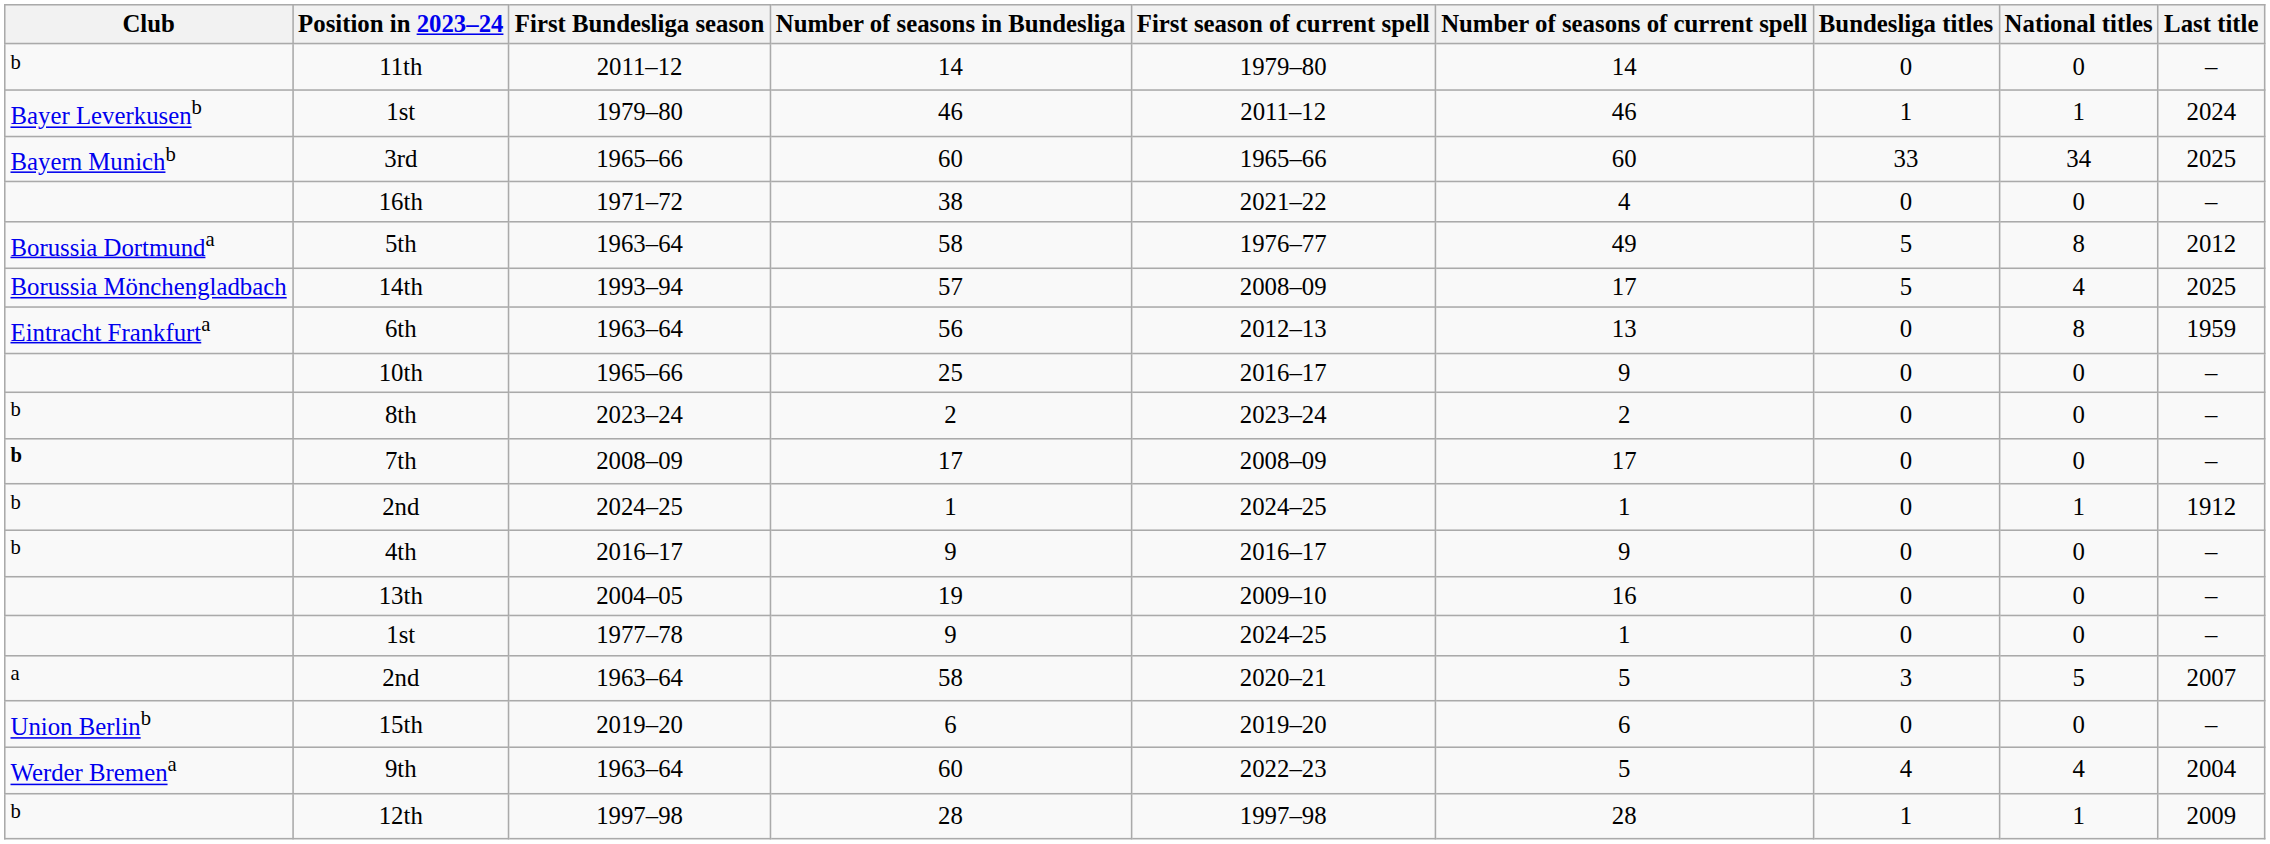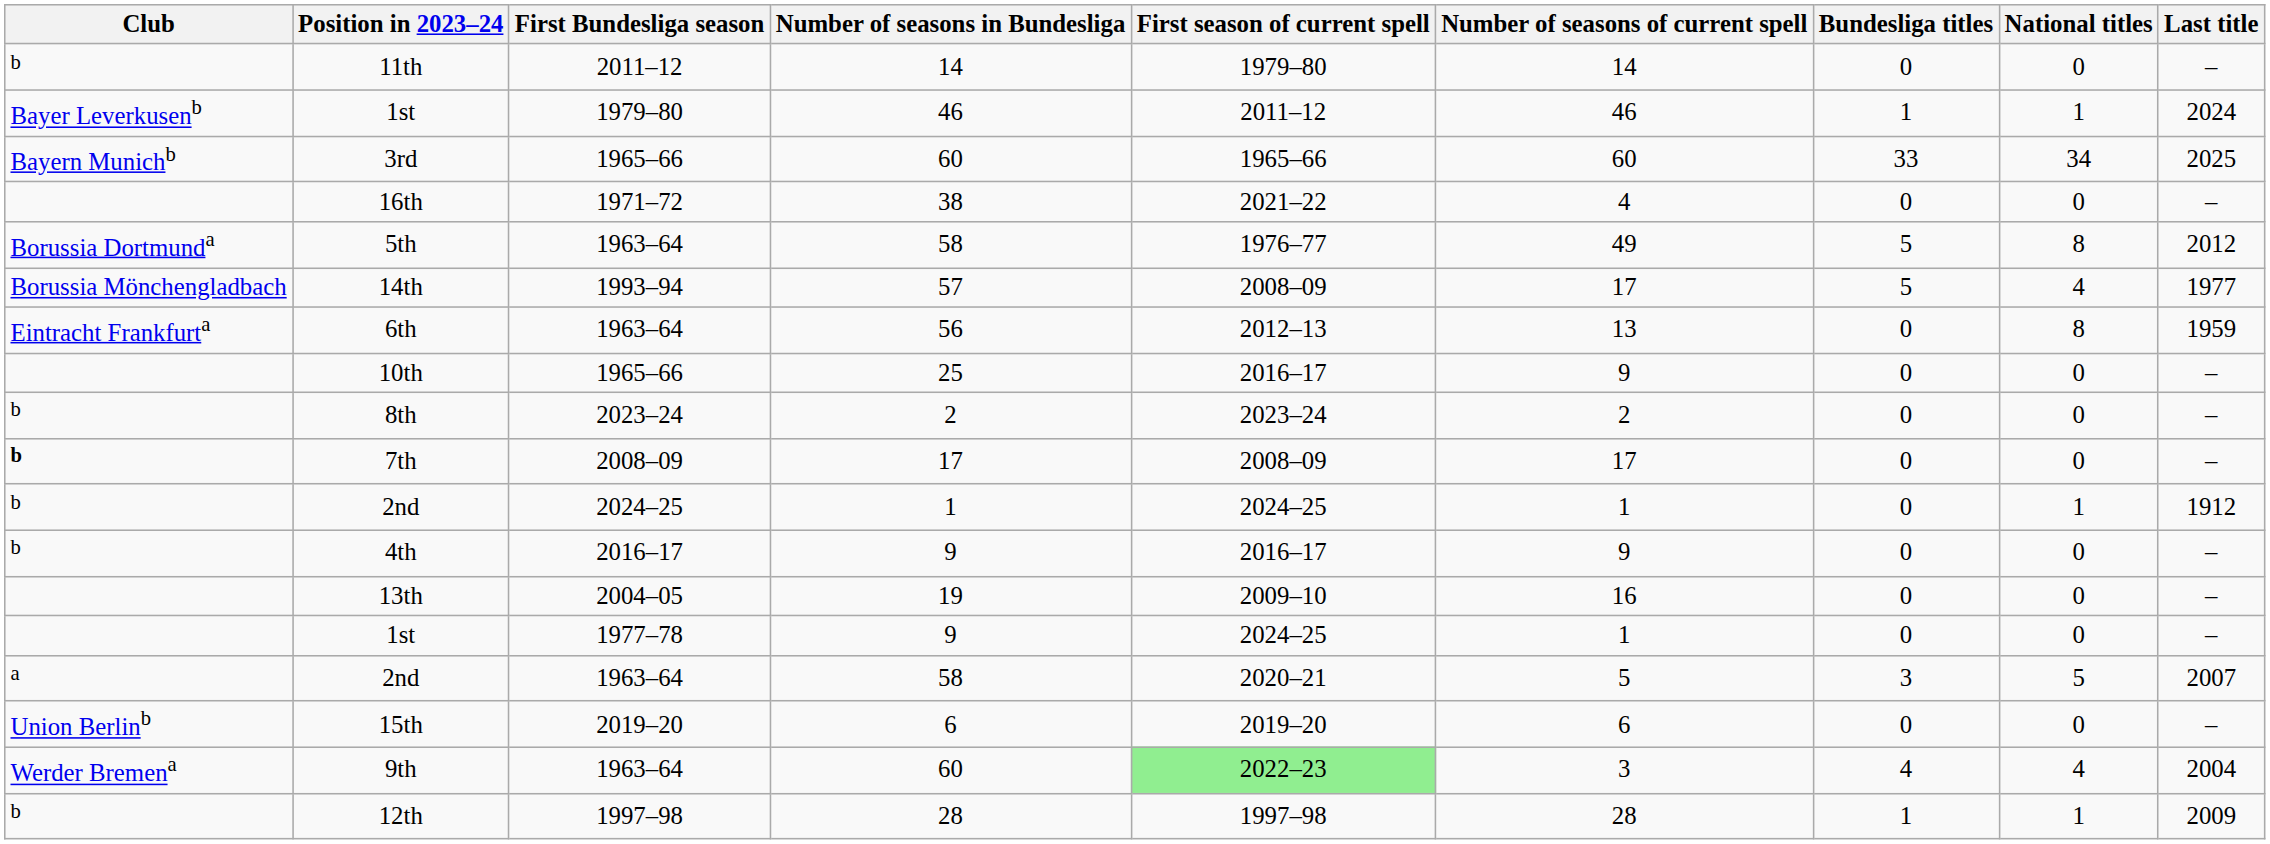 <table class="wikitable sortable" style="text-align:center;">
 <tr>
 <th>Club</th>
 <th>Position in <a href='#'>2023–24</a></th>
 <th>First Bundesliga season</th>
 <th>Number of seasons in Bundesliga</th>
 <th>First season of current spell</th>
 <th>Number of seasons of current spell</th>
 <th>Bundesliga titles</th>
 <th>National titles</th>
 <th>Last title</th>
 </tr>
 <tr>
 <td style="text-align:left;"><sup>b</sup></td>
 <td>11th</td>
 <td>2011–12</td>
 <td>14</td>
 <td>1979–80</td>
 <td>14</td>
 <td>0</td>
 <td>0</td>
 <td>–</td>
 </tr>
 <tr>
 <td style="text-align:left;"><a href='#'>Bayer Leverkusen</a><sup>b</sup></td>
 <td>1st</td>
 <td>1979–80</td>
 <td>46</td>
 <td>2011–12</td>
 <td>46</td>
 <td>1</td>
 <td>1</td>
 <td>2024</td>
 </tr>
 <tr>
 <td style="text-align:left;"><a href='#'>Bayern Munich</a><sup>b</sup></td>
 <td>3rd</td>
 <td>1965–66</td>
 <td>60</td>
 <td>1965–66</td>
 <td>60</td>
 <td>33</td>
 <td>34</td>
 <td>2025</td>
 </tr>
 <tr>
 <td style="text-align:left;"></td>
 <td>16th</td>
 <td>1971–72</td>
 <td>38</td>
 <td>2021–22</td>
 <td>4</td>
 <td>0</td>
 <td>0</td>
 <td>–</td>
 </tr>
 <tr>
 <td style="text-align:left;"><a href='#'>Borussia Dortmund</a><sup>a</sup></td>
 <td>5th</td>
 <td>1963–64</td>
 <td>58</td>
 <td>1976–77</td>
 <td>49</td>
 <td>5</td>
 <td>8</td>
 <td>2012</td>
 </tr>
 <tr>
 <td style="text-align:left;"><a href='#'>Borussia Mönchengladbach</a></td>
 <td>14th</td>
 <td>1993–94</td>
 <td>57</td>
 <td>2008–09</td>
 <td>17</td>
 <td>5</td>
 <td>4</td>
-<td>2025</td>
+<td>1977</td>
 </tr>
 <tr>
 <td style="text-align:left;"><a href='#'>Eintracht Frankfurt</a><sup>a</sup></td>
 <td>6th</td>
 <td>1963–64</td>
 <td>56</td>
 <td>2012–13</td>
 <td>13</td>
 <td>0</td>
 <td>8</td>
 <td>1959</td>
 </tr>
 <tr>
 <td style="text-align:left;"></td>
 <td>10th</td>
 <td>1965–66</td>
 <td>25</td>
 <td>2016–17</td>
 <td>9</td>
 <td>0</td>
 <td>0</td>
 <td>–</td>
 </tr>
 <tr>
 <td style="text-align:left;"><sup>b</sup></td>
 <td>8th</td>
 <td>2023–24</td>
 <td>2</td>
 <td>2023–24</td>
 <td>2</td>
 <td>0</td>
 <td>0</td>
 <td>–</td>
 </tr>
 <tr>
 <td style="text-align:left;"><strong><sup>b</sup></strong></td>
 <td>7th</td>
 <td>2008–09</td>
 <td>17</td>
 <td>2008–09</td>
 <td>17</td>
 <td>0</td>
 <td>0</td>
 <td>–</td>
 </tr>
 <tr>
 <td style="text-align:left;"><sup>b</sup></td>
 <td>2nd </td>
 <td>2024–25</td>
 <td>1</td>
 <td>2024–25</td>
 <td>1</td>
 <td>0</td>
 <td>1</td>
 <td>1912</td>
 </tr>
 <tr>
 <td style="text-align:left;"><sup>b</sup></td>
 <td>4th</td>
 <td>2016–17</td>
 <td>9</td>
 <td>2016–17</td>
 <td>9</td>
 <td>0</td>
 <td>0</td>
 <td>–</td>
 </tr>
 <tr>
 <td style="text-align:left;"></td>
 <td>13th</td>
 <td>2004–05</td>
 <td>19</td>
 <td>2009–10</td>
 <td>16</td>
 <td>0</td>
 <td>0</td>
 <td>–</td>
 </tr>
 <tr>
 <td style="text-align:left;"></td>
 <td>1st </td>
 <td>1977–78</td>
 <td>9</td>
 <td>2024–25</td>
 <td>1</td>
 <td>0</td>
 <td>0</td>
 <td>–</td>
 </tr>
 <tr>
 <td style="text-align:left;"><sup>a</sup></td>
 <td>2nd</td>
 <td>1963–64</td>
 <td>58</td>
 <td>2020–21</td>
 <td>5</td>
 <td>3</td>
 <td>5</td>
 <td>2007</td>
 </tr>
 <tr>
 <td style="text-align:left;"><a href='#'>Union Berlin</a><sup>b</sup></td>
 <td>15th</td>
 <td>2019–20</td>
 <td>6</td>
 <td>2019–20</td>
 <td>6</td>
 <td>0</td>
 <td>0</td>
 <td>–</td>
 </tr>
 <tr>
 <td style="text-align:left;"><a href='#'>Werder Bremen</a><sup>a</sup></td>
 <td>9th</td>
 <td>1963–64</td>
 <td>60</td>
-<td>2022–23</td>
-<td>5</td>
+<td style="background: lightgreen;">2022–23</td>
+<td>3</td>
 <td>4</td>
 <td>4</td>
 <td>2004</td>
 </tr>
 <tr>
 <td style="text-align:left;"><sup>b</sup></td>
 <td>12th</td>
 <td>1997–98</td>
 <td>28</td>
 <td>1997–98</td>
 <td>28</td>
 <td>1</td>
 <td>1</td>
 <td>2009</td>
 </tr>
 </table>
